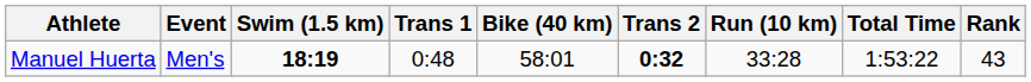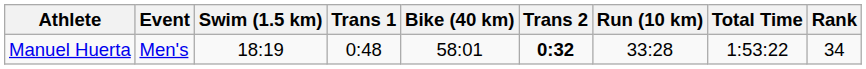 <table class="wikitable" style="font-size:90%">
 <tr>
 <th>Athlete</th>
 <th>Event</th>
 <th>Swim (1.5 km)</th>
 <th>Trans 1</th>
 <th>Bike (40 km)</th>
 <th>Trans 2</th>
 <th>Run (10 km)</th>
 <th>Total Time</th>
 <th>Rank</th>
 </tr>
 <tr align=center>
 <td align=left><a href='#'>Manuel Huerta</a></td>
 <td align=left><a href='#'>Men's</a></td>
-<td><strong>18:19</strong></td>
+<td>18:19</td>
 <td>0:48</td>
 <td>58:01</td>
 <td><strong>0:32</strong></td>
 <td>33:28</td>
 <td>1:53:22</td>
-<td>43</td>
+<td>34</td>
 </tr>
 </table>
